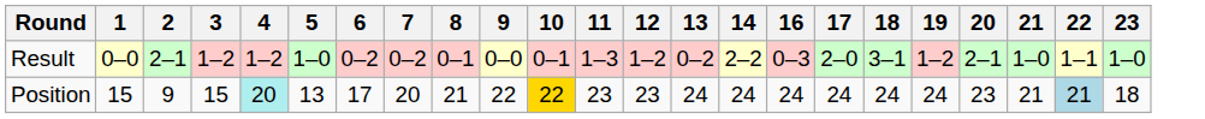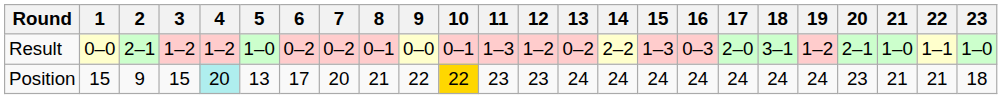 <table class="wikitable">
 <tr>
 <th>Round</th>
 <th>1</th>
 <th>2</th>
 <th>3</th>
 <th>4</th>
 <th>5</th>
 <th>6</th>
 <th>7</th>
 <th>8</th>
 <th>9</th>
 <th>10</th>
 <th>11</th>
 <th>12</th>
 <th>13</th>
 <th>14</th>
+<th>15</th>
 <th>16</th>
 <th>17</th>
 <th>18</th>
 <th>19</th>
 <th>20</th>
 <th>21</th>
 <th>22</th>
 <th>23</th>
 </tr>
 <tr>
 <td>Result</td>
 <td bgcolor="#FFFFCC">0–0</td>
 <td bgcolor="#CCFFCC">2–1</td>
 <td bgcolor="#FFCCCC">1–2</td>
 <td bgcolor="#FFCCCC">1–2</td>
 <td bgcolor="#CCFFCC">1–0</td>
 <td bgcolor="#FFCCCC">0–2</td>
 <td bgcolor="#FFCCCC">0–2</td>
 <td bgcolor="#FFCCCC">0–1</td>
 <td bgcolor="#FFFFCC">0–0</td>
 <td bgcolor="#FFCCCC">0–1</td>
 <td bgcolor="#FFCCCC">1–3</td>
 <td bgcolor="#FFCCCC">1–2</td>
 <td bgcolor="#FFCCCC">0–2</td>
 <td bgcolor="#FFFFCC">2–2</td>
+<td bgcolor="#FFCCCC">1–3</td>
 <td bgcolor="#FFCCCC">0–3</td>
 <td bgcolor="#CCFFCC">2–0</td>
 <td bgcolor="#CCFFCC">3–1</td>
 <td bgcolor="#FFCCCC">1–2</td>
 <td bgcolor="#CCFFCC">2–1</td>
 <td bgcolor="#CCFFCC">1–0</td>
 <td bgcolor="#FFFFCC">1–1</td>
 <td bgcolor="#CCFFCC">1–0</td>
 </tr>
 <tr>
 <td>Position</td>
 <td align="center">15</td>
 <td align="center">9</td>
 <td align="center">15</td>
 <td align="center" style="background: paleturquoise;">20</td>
 <td align="center">13</td>
 <td align="center">17</td>
 <td align="center">20</td>
 <td align="center">21</td>
 <td align="center">22</td>
 <td align="center" style="background: gold;">22</td>
 <td align="center">23</td>
 <td align="center">23</td>
 <td align="center">24</td>
 <td align="center">24</td>
 <td align="center">24</td>
 <td align="center">24</td>
 <td align="center">24</td>
 <td align="center">24</td>
+<td align="center">24</td>
 <td align="center">23</td>
 <td align="center">21</td>
-<td align="center" style="background: lightblue;">21</td>
+<td align="center">21</td>
 <td align="center">18</td>
 </tr>
 </table>
